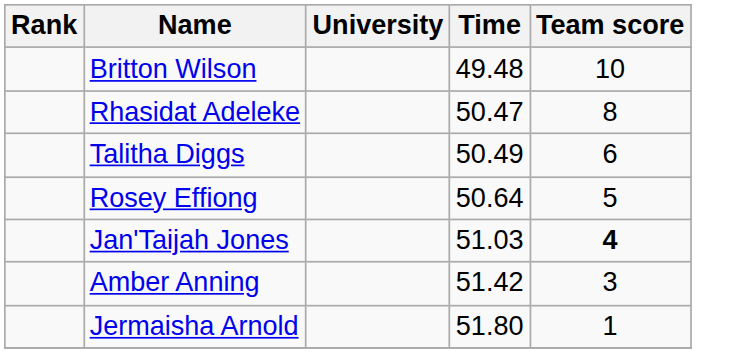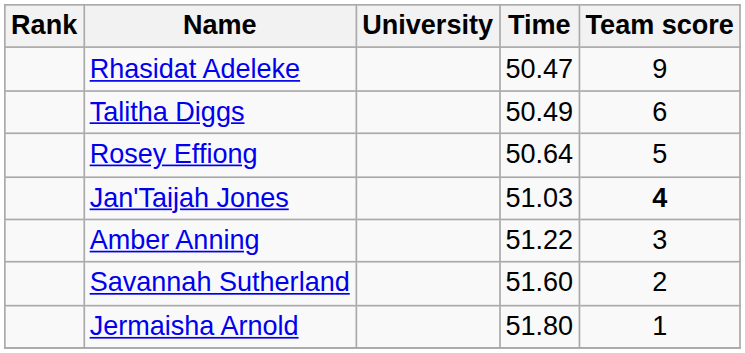 <table class="wikitable sortable" style="text-align:center">
 <tr>
 <th>Rank</th>
 <th>Name</th>
 <th>University</th>
 <th>Time</th>
 <th>Team score</th>
 </tr>
 <tr>
 <td></td>
-<td align=left> <a href='#'>Britton Wilson</a></td>
-<td></td>
-<td>49.48</td>
-<td>10</td>
-</tr>
-<tr>
-<td></td>
 <td align=left> <a href='#'>Rhasidat Adeleke</a></td>
 <td></td>
 <td>50.47</td>
-<td>8</td>
+<td>9</td>
 </tr>
 <tr>
 <td></td>
 <td align=left> <a href='#'>Talitha Diggs</a></td>
 <td></td>
 <td>50.49</td>
 <td>6</td>
 </tr>
 <tr>
 <td></td>
 <td align=left> <a href='#'>Rosey Effiong</a></td>
 <td></td>
 <td>50.64</td>
 <td>5</td>
 </tr>
 <tr>
 <td></td>
 <td align=left> <a href='#'>Jan'Taijah Jones</a></td>
 <td></td>
 <td>51.03</td>
 <td><strong>4</strong></td>
 </tr>
 <tr>
 <td></td>
 <td align=left> <a href='#'>Amber Anning</a></td>
 <td></td>
-<td>51.42</td>
+<td>51.22</td>
 <td>3</td>
+</tr>
+<tr>
+<td></td>
+<td align=left> <a href='#'>Savannah Sutherland</a></td>
+<td></td>
+<td>51.60</td>
+<td>2</td>
 </tr>
 <tr>
 <td></td>
 <td align=left> <a href='#'>Jermaisha Arnold</a></td>
 <td></td>
 <td>51.80</td>
 <td>1</td>
 </tr>
 <tr>
 </tr>
 </table>
